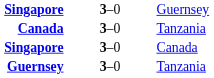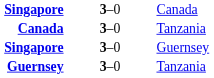 <table>
 <tr>
 <th width=200></th>
 <th width=100></th>
 <th width=200></th>
 </tr>
 <tr>
 <td align=right><strong><a href='#'>Singapore</a> </strong></td>
 <td align=center><strong>3</strong>–0</td>
-<td> <a href='#'>Guernsey</a></td>
+<td> <a href='#'>Canada</a></td>
 </tr>
 <tr>
 <td align=right><strong><a href='#'>Canada</a> </strong></td>
 <td align=center><strong>3</strong>–0</td>
 <td> <a href='#'>Tanzania</a></td>
 </tr>
 <tr>
 <td align=right><strong><a href='#'>Singapore</a> </strong></td>
 <td align=center><strong>3</strong>–0</td>
-<td> <a href='#'>Canada</a></td>
+<td> <a href='#'>Guernsey</a></td>
 </tr>
 <tr>
 <td align=right><strong><a href='#'>Guernsey</a> </strong></td>
 <td align=center><strong>3</strong>–0</td>
 <td> <a href='#'>Tanzania</a></td>
 </tr>
 </table>
